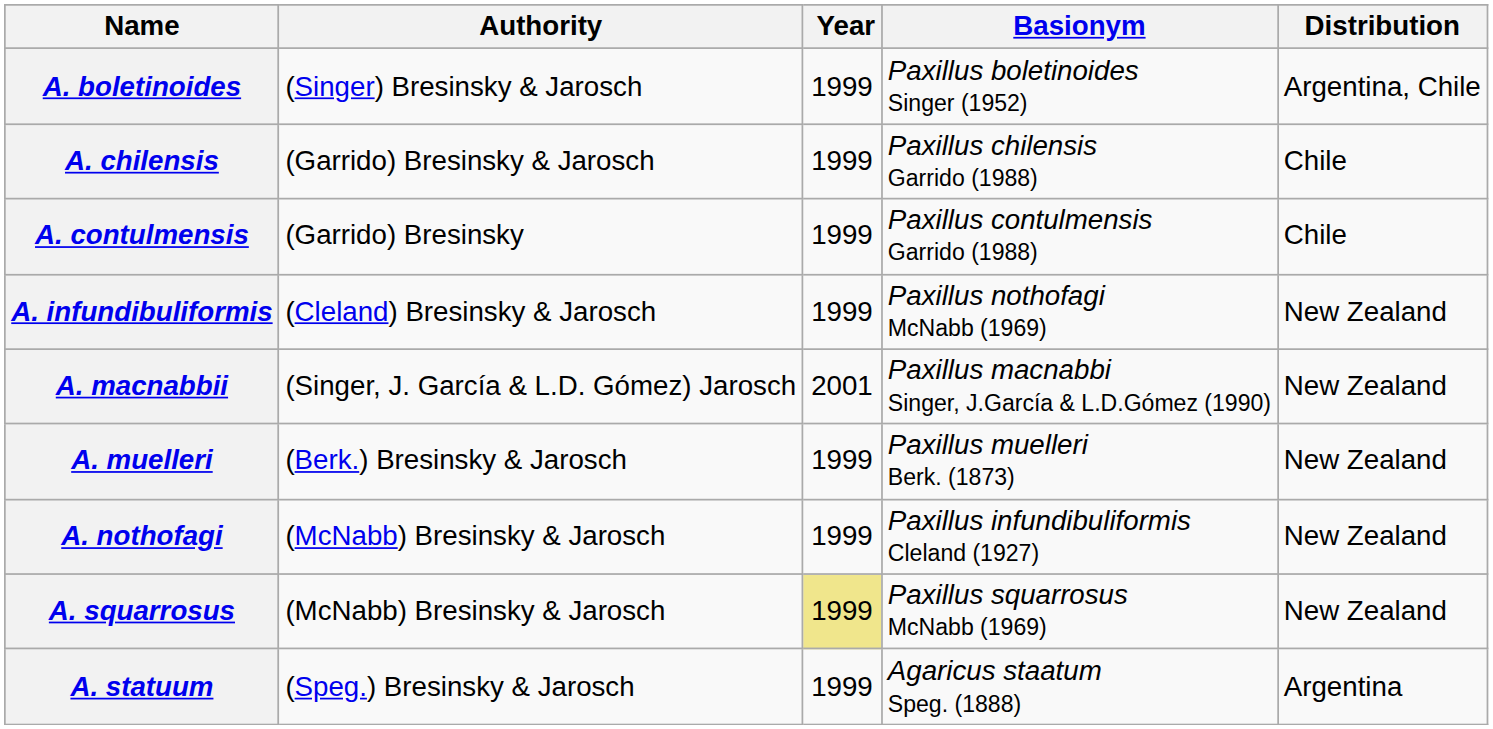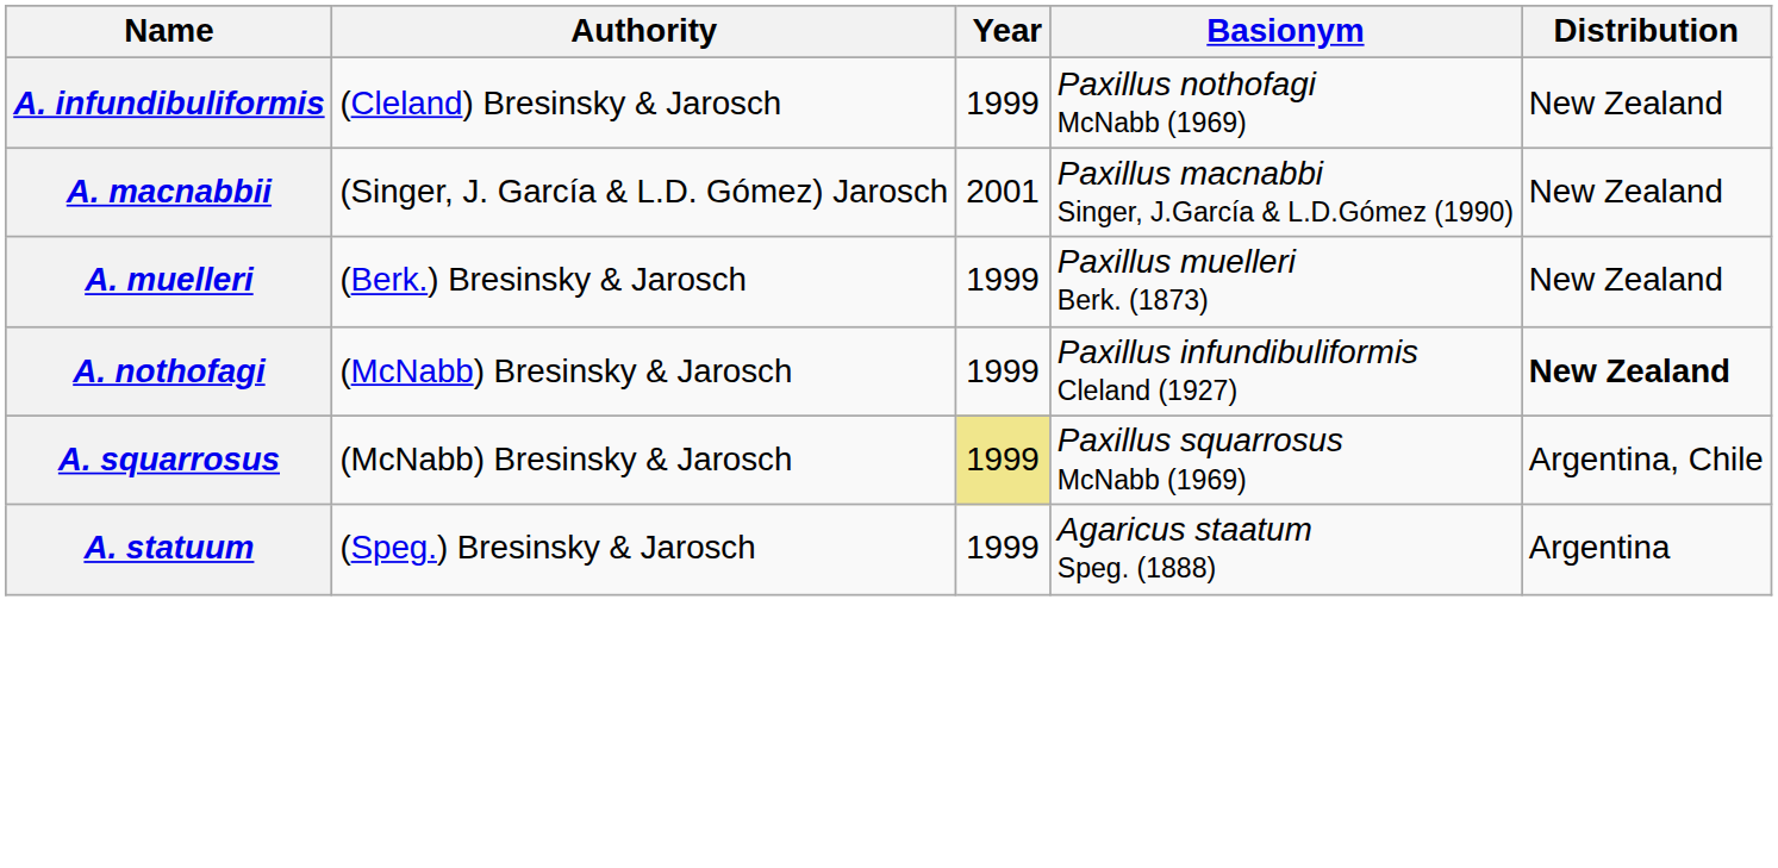 <table class="wikitable plainrowheaders" border="1">
 <tr>
 <th scope="col">Name</th>
 <th scope="col">Authority</th>
 <th scope="col"> Year</th>
 <th scope="col"><a href='#'>Basionym</a></th>
 <th class="unsortable" scope="col">Distribution</th>
-</tr>
-<tr>
-<th scope="row"><em><a href='#'>A. boletinoides</a></em></th>
-<td>(<a href='#'>Singer</a>) Bresinsky & Jarosch</td>
-<td style="text-align:center;">1999</td>
-<td><em>Paxillus boletinoides</em><br><small>Singer (1952)</small></td>
-<td>Argentina, Chile</td>
-</tr>
-<tr>
-<th scope="row"><em><a href='#'>A. chilensis</a></em></th>
-<td>(Garrido) Bresinsky & Jarosch</td>
-<td style="text-align:center;">1999</td>
-<td><em>Paxillus chilensis</em><br><small>Garrido (1988)</small></td>
-<td>Chile</td>
-</tr>
-<tr>
-<th scope="row"><em><a href='#'>A. contulmensis</a></em></th>
-<td>(Garrido) Bresinsky</td>
-<td style="text-align:center;">1999</td>
-<td><em>Paxillus contulmensis</em><br><small>Garrido (1988)</small></td>
-<td>Chile</td>
 </tr>
 <tr>
 <th scope="row"><em><a href='#'>A. infundibuliformis</a></em></th>
 <td>(<a href='#'>Cleland</a>) Bresinsky & Jarosch</td>
 <td style="text-align:center;">1999</td>
 <td><em>Paxillus nothofagi</em><br><small>McNabb (1969)</small></td>
 <td>New Zealand</td>
 </tr>
 <tr>
 <th scope="row"><em><a href='#'>A. macnabbii</a></em></th>
 <td>(Singer, J. García & L.D. Gómez) Jarosch</td>
 <td style="text-align:center;">2001</td>
 <td><em>Paxillus macnabbi</em><br><small>Singer, J.García & L.D.Gómez (1990)</small></td>
 <td>New Zealand</td>
 </tr>
 <tr>
 <th scope="row"><em><a href='#'>A. muelleri</a></em></th>
 <td>(<a href='#'>Berk.</a>) Bresinsky & Jarosch</td>
 <td style="text-align:center;">1999</td>
 <td><em>Paxillus muelleri</em><br><small>Berk. (1873)</small></td>
 <td>New Zealand</td>
 </tr>
 <tr>
 <th scope="row"><em><a href='#'>A. nothofagi</a></em></th>
 <td>(<a href='#'>McNabb</a>) Bresinsky & Jarosch</td>
 <td style="text-align:center;">1999</td>
 <td><em>Paxillus infundibuliformis</em><br><small>Cleland (1927)</small></td>
-<td>New Zealand</td>
+<td><strong>New Zealand</strong></td>
 </tr>
 <tr>
 <th scope="row"><em><a href='#'>A. squarrosus</a></em></th>
 <td>(McNabb) Bresinsky & Jarosch</td>
 <td style="background: khaki; text-align:center;">1999</td>
 <td><em>Paxillus squarrosus</em><br><small>McNabb (1969)</small></td>
-<td>New Zealand</td>
+<td>Argentina, Chile</td>
 </tr>
 <tr>
 <th scope="row"><em><a href='#'>A. statuum</a></em></th>
 <td>(<a href='#'>Speg.</a>) Bresinsky & Jarosch</td>
 <td style="text-align:center;">1999</td>
 <td><em>Agaricus staatum</em><br><small>Speg. (1888)</small></td>
 <td>Argentina</td>
 </tr>
 </table>
